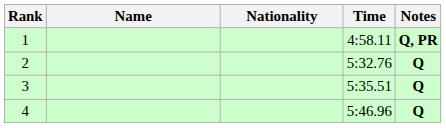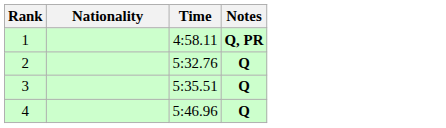 <table class="wikitable sortable" style="text-align:center">
 <tr>
 <th>Rank</th>
-<th style="width:180px">Name</th>
 <th style="width:125px">Nationality</th>
 <th>Time</th>
 <th>Notes</th>
 </tr>
 <tr style="background:#cfc;">
 <td>1</td>
 <td style="text-align:left;"></td>
-<td style="text-align:left;"></td>
 <td>4:58.11</td>
 <td><strong>Q, PR</strong></td>
 </tr>
 <tr style="background:#cfc;">
 <td>2</td>
-<td style="text-align:left;"></td>
 <td style="text-align:left;"></td>
 <td>5:32.76</td>
 <td><strong>Q</strong></td>
 </tr>
 <tr style="background:#cfc;">
 <td>3</td>
 <td style="text-align:left;"></td>
-<td style="text-align:left;"></td>
 <td>5:35.51</td>
 <td><strong>Q</strong></td>
 </tr>
 <tr style="background:#cfc;">
 <td>4</td>
 <td style="text-align:left;"></td>
-<td style="text-align:left;"></td>
 <td>5:46.96</td>
 <td><strong>Q</strong></td>
 </tr>
 </table>
